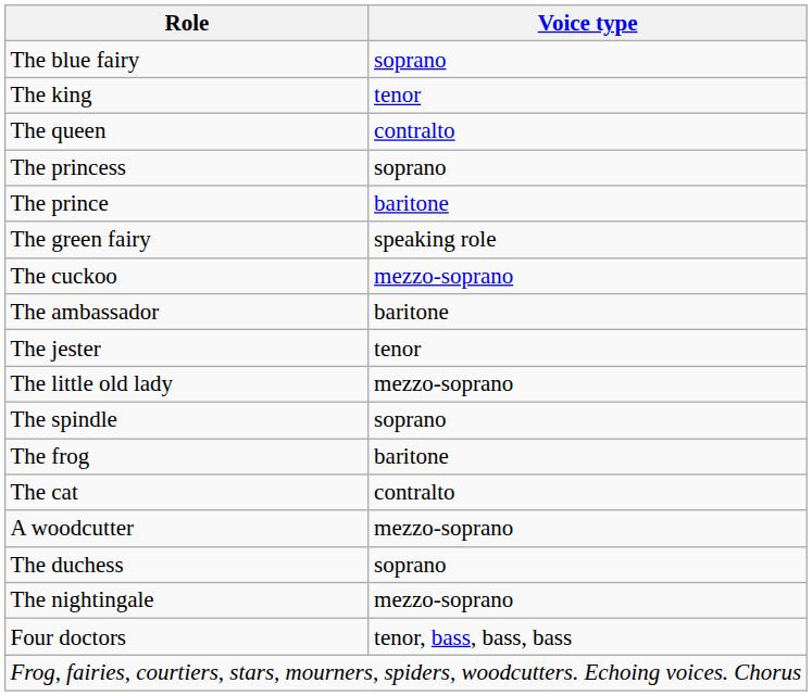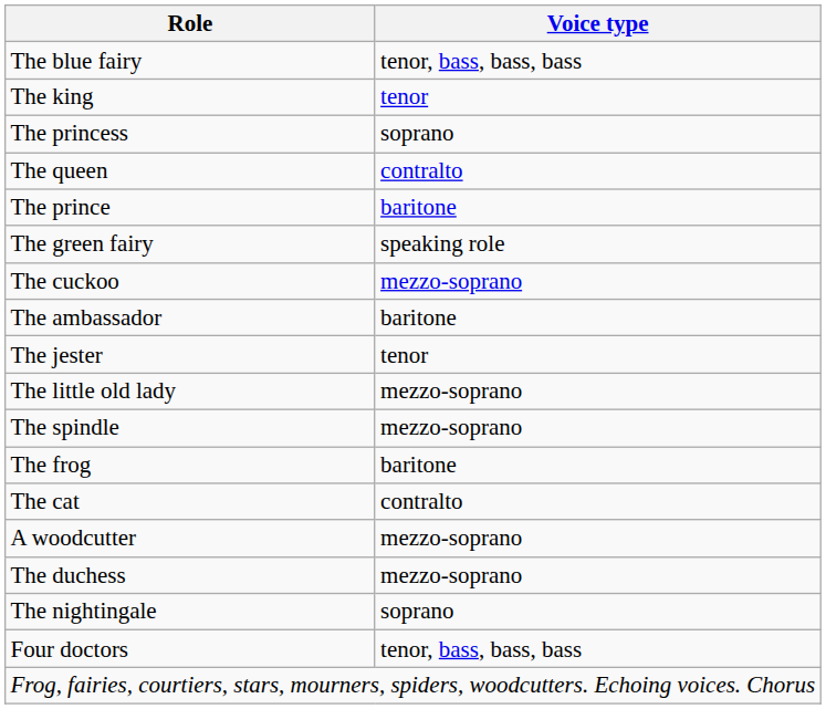 <table class="wikitable">
 <tr>
 <th>Role</th>
 <th><a href='#'>Voice type</a></th>
 </tr>
 <tr>
 <td>The blue fairy</td>
-<td><a href='#'>soprano</a></td>
+<td>tenor, <a href='#'>bass</a>, bass, bass</td>
 </tr>
 <tr>
 <td>The king</td>
 <td><a href='#'>tenor</a></td>
 </tr>
 <tr>
+<td>The princess</td>
+<td>soprano</td>
+</tr>
+<tr>
 <td>The queen</td>
 <td><a href='#'>contralto</a></td>
-</tr>
-<tr>
-<td>The princess</td>
-<td>soprano</td>
 </tr>
 <tr>
 <td>The prince</td>
 <td><a href='#'>baritone</a></td>
 </tr>
 <tr>
 <td>The green fairy</td>
 <td>speaking role</td>
 </tr>
 <tr>
 <td>The cuckoo</td>
 <td><a href='#'>mezzo-soprano</a></td>
 </tr>
 <tr>
 <td>The ambassador</td>
 <td>baritone</td>
 </tr>
 <tr>
 <td>The jester</td>
 <td>tenor</td>
 </tr>
 <tr>
 <td>The little old lady</td>
 <td>mezzo-soprano</td>
 </tr>
 <tr>
 <td>The spindle</td>
-<td>soprano</td>
+<td>mezzo-soprano</td>
 </tr>
 <tr>
 <td>The frog</td>
 <td>baritone</td>
 </tr>
 <tr>
 <td>The cat</td>
 <td>contralto</td>
 </tr>
 <tr>
 <td>A woodcutter</td>
 <td>mezzo-soprano</td>
 </tr>
 <tr>
 <td>The duchess</td>
-<td>soprano</td>
+<td>mezzo-soprano</td>
 </tr>
 <tr>
 <td>The nightingale</td>
-<td>mezzo-soprano</td>
+<td>soprano</td>
 </tr>
 <tr>
 <td>Four doctors</td>
 <td>tenor, <a href='#'>bass</a>, bass, bass</td>
 </tr>
 <tr>
 <td colspan="2"><em>Frog, fairies, courtiers, stars, mourners, spiders, woodcutters. Echoing voices. Chorus</em></td>
 </tr>
 </table>
